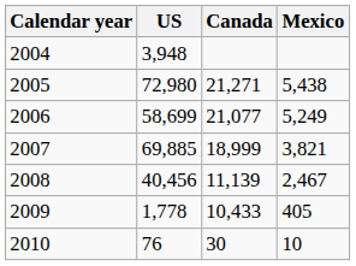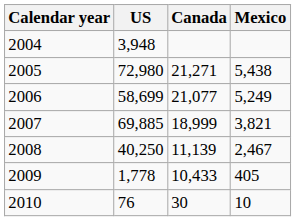 <table class="wikitable">
 <tr>
 <th>Calendar year</th>
 <th>US</th>
 <th>Canada</th>
 <th>Mexico</th>
 </tr>
 <tr>
 <td>2004</td>
 <td>3,948</td>
 <td></td>
 <td></td>
 </tr>
 <tr>
 <td>2005</td>
 <td>72,980</td>
 <td>21,271</td>
 <td>5,438</td>
 </tr>
 <tr>
 <td>2006</td>
 <td>58,699</td>
 <td>21,077</td>
 <td>5,249</td>
 </tr>
 <tr>
 <td>2007</td>
 <td>69,885</td>
 <td>18,999</td>
 <td>3,821</td>
 </tr>
 <tr>
 <td>2008</td>
-<td>40,456</td>
+<td>40,250</td>
 <td>11,139</td>
 <td>2,467</td>
 </tr>
 <tr>
 <td>2009</td>
 <td>1,778</td>
 <td>10,433</td>
 <td>405</td>
 </tr>
 <tr>
 <td>2010</td>
 <td>76</td>
 <td>30</td>
 <td>10</td>
 </tr>
 </table>
